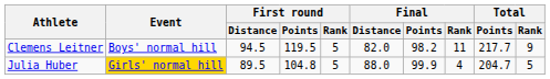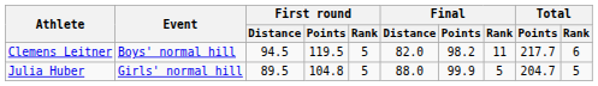 <table class="wikitable" style="font-size:90%">
 <tr>
 <th rowspan=2>Athlete</th>
 <th rowspan=2>Event</th>
 <th colspan=3>First round</th>
 <th colspan=3>Final</th>
 <th colspan=2>Total</th>
 </tr>
 <tr style="font-size:95%">
 <th>Distance</th>
 <th>Points</th>
 <th>Rank</th>
 <th>Distance</th>
 <th>Points</th>
 <th>Rank</th>
 <th>Points</th>
 <th>Rank</th>
 </tr>
 <tr align=center>
 <td align=left><a href='#'>Clemens Leitner</a></td>
 <td align=left><a href='#'>Boys' normal hill</a></td>
 <td>94.5</td>
 <td>119.5</td>
 <td>5</td>
 <td>82.0</td>
 <td>98.2</td>
 <td>11</td>
 <td>217.7</td>
-<td>9</td>
+<td>6</td>
 </tr>
 <tr align=center>
 <td align=left><a href='#'>Julia Huber</a></td>
-<td align=left style="background: gold;"><a href='#'>Girls' normal hill</a></td>
+<td align=left><a href='#'>Girls' normal hill</a></td>
 <td>89.5</td>
 <td>104.8</td>
 <td>5</td>
 <td>88.0</td>
 <td>99.9</td>
-<td>4</td>
+<td>5</td>
 <td>204.7</td>
 <td>5</td>
 </tr>
 </table>
